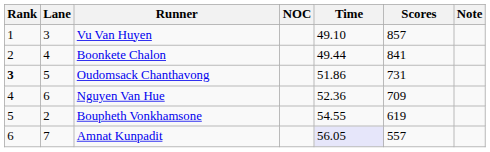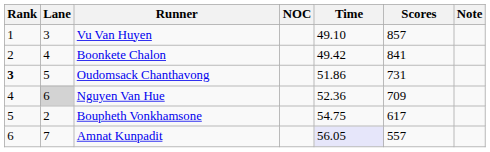 <table class="wikitable sortable" style="text-align:Left">
 <tr>
 <th width=10>Rank</th>
 <th width=10>Lane</th>
 <th width=250>Runner</th>
 <th width=10>NOC</th>
 <th width=80>Time</th>
 <th width=80>Scores</th>
 <th width=10>Note</th>
 </tr>
 <tr>
 <td>1</td>
 <td>3</td>
 <td><a href='#'>Vu Van Huyen</a></td>
 <td></td>
 <td>49.10</td>
 <td>857</td>
 <td></td>
 </tr>
 <tr>
 <td>2</td>
 <td>4</td>
 <td><a href='#'>Boonkete Chalon</a></td>
 <td></td>
-<td>49.44</td>
+<td>49.42</td>
 <td>841</td>
 <td></td>
 </tr>
 <tr>
 <td><strong>3</strong></td>
 <td>5</td>
 <td><a href='#'>Oudomsack Chanthavong</a></td>
 <td></td>
 <td>51.86</td>
 <td>731</td>
 <td></td>
 </tr>
 <tr>
 <td>4</td>
-<td>6</td>
+<td style="background: lightgrey;">6</td>
 <td><a href='#'>Nguyen Van Hue</a></td>
 <td></td>
 <td>52.36</td>
 <td>709</td>
 <td></td>
 </tr>
 <tr>
 <td>5</td>
 <td>2</td>
 <td><a href='#'>Boupheth Vonkhamsone</a></td>
 <td></td>
-<td>54.55</td>
-<td>619</td>
+<td>54.75</td>
+<td>617</td>
 <td></td>
 </tr>
 <tr>
 <td>6</td>
 <td>7</td>
 <td><a href='#'>Amnat Kunpadit</a></td>
 <td></td>
 <td style="background: lavender;">56.05</td>
 <td>557</td>
 <td></td>
 </tr>
 </table>
